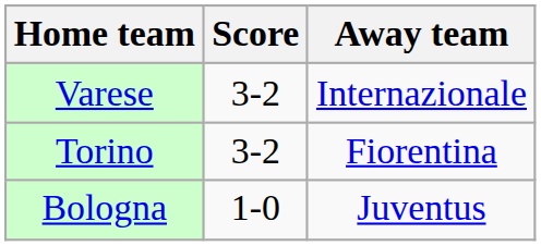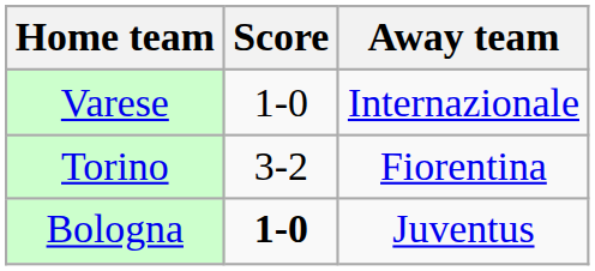 <table class="wikitable" style="text-align: center">
 <tr>
 <th>Home team</th>
 <th>Score</th>
 <th>Away team</th>
 </tr>
 <tr>
 <td bgcolor="ccffcc"><a href='#'>Varese</a></td>
-<td>3-2 </td>
+<td>1-0 </td>
 <td><a href='#'>Internazionale</a></td>
 </tr>
 <tr>
 <td bgcolor="ccffcc"><a href='#'>Torino</a></td>
 <td>3-2 </td>
 <td><a href='#'>Fiorentina</a></td>
 </tr>
 <tr>
 <td bgcolor="ccffcc"><a href='#'>Bologna</a></td>
-<td>1-0 </td>
+<td><strong>1-0 </strong></td>
 <td><a href='#'>Juventus</a></td>
 </tr>
 </table>
